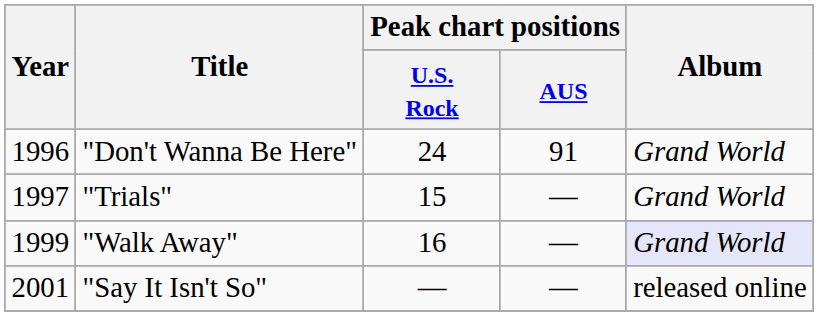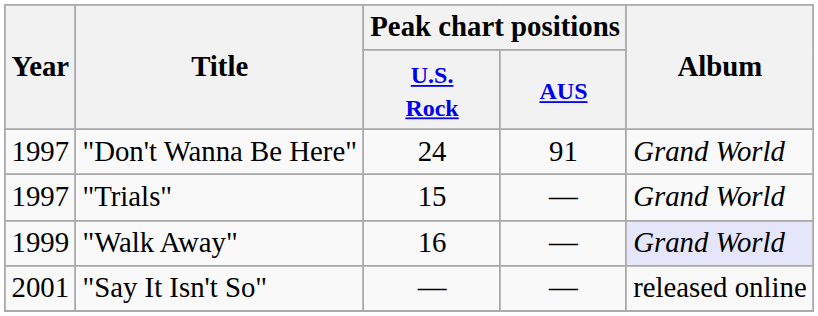 <table class="wikitable plainrowheaders" style="text-align:center;">
 <tr>
 <th scope="col" rowspan="2">Year</th>
 <th scope="col" rowspan="2">Title</th>
 <th scope="col" colspan="2">Peak chart positions</th>
 <th scope="col" rowspan="2">Album</th>
 </tr>
 <tr>
 <th align="center"><small><a href='#'>U.S.<br>Rock</a></small></th>
 <th align="center"><small><a href='#'>AUS</a></small><br></th>
 </tr>
 <tr>
-<td>1996</td>
+<td>1997</td>
 <td align="left">"Don't Wanna Be Here"</td>
 <td>24</td>
 <td>91</td>
 <td align="left"><em>Grand World</em></td>
 </tr>
 <tr>
 <td>1997</td>
 <td align="left">"Trials"</td>
 <td>15</td>
 <td>—</td>
 <td align="left"><em>Grand World</em></td>
 </tr>
 <tr>
 <td>1999</td>
 <td align="left">"Walk Away"</td>
 <td>16</td>
 <td>—</td>
 <td align="left" style="background: lavender;"><em>Grand World</em></td>
 </tr>
 <tr>
 <td>2001</td>
 <td align="left">"Say It Isn't So"</td>
 <td>—</td>
 <td>—</td>
 <td align="left">released online</td>
 </tr>
 <tr>
 </tr>
 </table>
